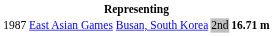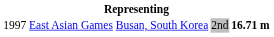 <table>
 <tr>
 <th colspan="5">Representing </th>
 </tr>
 <tr>
-<td>1987</td>
+<td>1997</td>
 <td><a href='#'>East Asian Games</a></td>
 <td><a href='#'>Busan, South Korea</a></td>
 <td bgcolor="silver">2nd</td>
 <td><strong>16.71 m</strong></td>
 </tr>
 </table>
